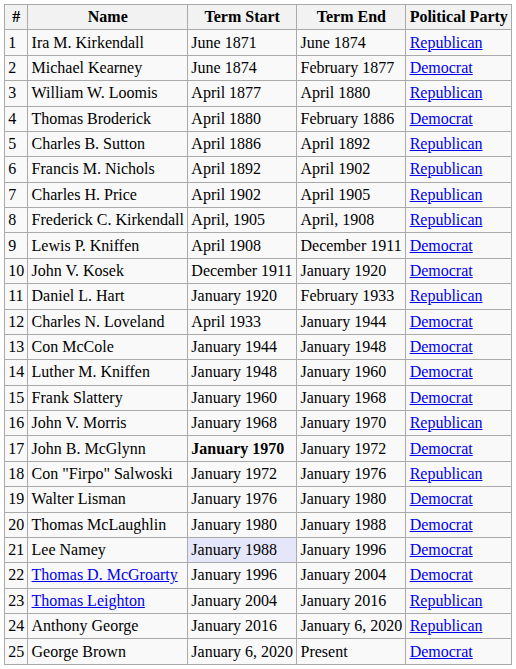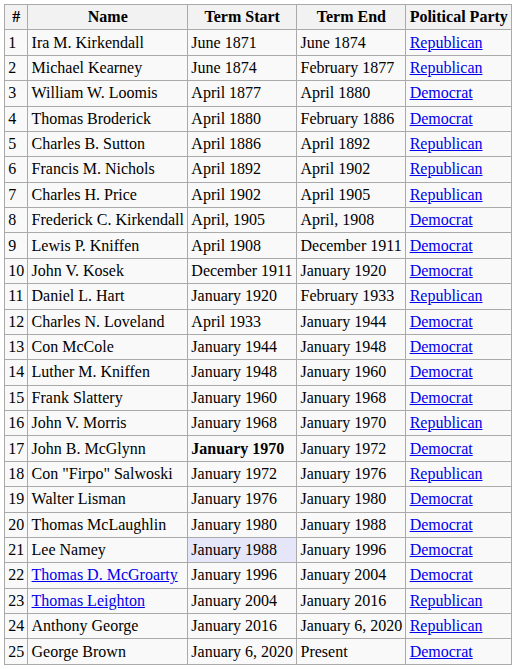 <table class="wikitable">
 <tr>
 <th>#</th>
 <th>Name</th>
 <th>Term Start</th>
 <th>Term End</th>
 <th>Political Party</th>
 </tr>
 <tr>
 <td>1</td>
 <td>Ira M. Kirkendall</td>
 <td>June 1871</td>
 <td>June 1874</td>
 <td><a href='#'>Republican</a></td>
 </tr>
 <tr>
 <td>2</td>
 <td>Michael Kearney</td>
 <td>June 1874</td>
 <td>February 1877</td>
-<td><a href='#'>Democrat</a></td>
+<td><a href='#'>Republican</a></td>
 </tr>
 <tr>
 <td>3</td>
 <td>William W. Loomis</td>
 <td>April 1877</td>
 <td>April 1880</td>
-<td><a href='#'>Republican</a></td>
+<td><a href='#'>Democrat</a></td>
 </tr>
 <tr>
 <td>4</td>
 <td>Thomas Broderick</td>
 <td>April 1880</td>
 <td>February 1886</td>
 <td><a href='#'>Democrat</a></td>
 </tr>
 <tr>
 <td>5</td>
 <td>Charles B. Sutton</td>
 <td>April 1886</td>
 <td>April 1892</td>
 <td><a href='#'>Republican</a></td>
 </tr>
 <tr>
 <td>6</td>
 <td>Francis M. Nichols</td>
 <td>April 1892</td>
 <td>April 1902</td>
 <td><a href='#'>Republican</a></td>
 </tr>
 <tr>
 <td>7</td>
 <td>Charles H. Price</td>
 <td>April 1902</td>
 <td>April 1905</td>
 <td><a href='#'>Republican</a></td>
 </tr>
 <tr>
 <td>8</td>
 <td>Frederick C. Kirkendall</td>
 <td>April, 1905</td>
 <td>April, 1908</td>
-<td><a href='#'>Republican</a></td>
+<td><a href='#'>Democrat</a></td>
 </tr>
 <tr>
 <td>9</td>
 <td>Lewis P. Kniffen</td>
 <td>April 1908</td>
 <td>December 1911</td>
 <td><a href='#'>Democrat</a></td>
 </tr>
 <tr>
 <td>10</td>
 <td>John V. Kosek</td>
 <td>December 1911</td>
 <td>January 1920</td>
 <td><a href='#'>Democrat</a></td>
 </tr>
 <tr>
 <td>11</td>
 <td>Daniel L. Hart</td>
 <td>January 1920</td>
 <td>February 1933</td>
 <td><a href='#'>Republican</a></td>
 </tr>
 <tr>
 <td>12</td>
 <td>Charles N. Loveland</td>
 <td>April 1933</td>
 <td>January 1944</td>
 <td><a href='#'>Democrat</a></td>
 </tr>
 <tr>
 <td>13</td>
 <td>Con McCole</td>
 <td>January 1944</td>
 <td>January 1948</td>
 <td><a href='#'>Democrat</a></td>
 </tr>
 <tr>
 <td>14</td>
 <td>Luther M. Kniffen</td>
 <td>January 1948</td>
 <td>January 1960</td>
 <td><a href='#'>Democrat</a></td>
 </tr>
 <tr>
 <td>15</td>
 <td>Frank Slattery</td>
 <td>January 1960</td>
 <td>January 1968</td>
 <td><a href='#'>Democrat</a></td>
 </tr>
 <tr>
 <td>16</td>
 <td>John V. Morris</td>
 <td>January  1968</td>
 <td>January 1970</td>
 <td><a href='#'>Republican</a></td>
 </tr>
 <tr>
 <td>17</td>
 <td>John B. McGlynn</td>
 <td><strong>January 1970</strong></td>
 <td>January 1972</td>
 <td><a href='#'>Democrat</a></td>
 </tr>
 <tr>
 <td>18</td>
 <td>Con "Firpo" Salwoski</td>
 <td>January 1972</td>
 <td>January 1976</td>
 <td><a href='#'>Republican</a></td>
 </tr>
 <tr>
 <td>19</td>
 <td>Walter Lisman</td>
 <td>January 1976</td>
 <td>January 1980</td>
 <td><a href='#'>Democrat</a></td>
 </tr>
 <tr>
 <td>20</td>
 <td>Thomas McLaughlin</td>
 <td>January 1980</td>
 <td>January 1988</td>
 <td><a href='#'>Democrat</a></td>
 </tr>
 <tr>
 <td>21</td>
 <td>Lee Namey</td>
 <td style="background: lavender;">January 1988</td>
 <td>January 1996</td>
 <td><a href='#'>Democrat</a></td>
 </tr>
 <tr>
 <td>22</td>
 <td><a href='#'>Thomas D. McGroarty</a></td>
 <td>January 1996</td>
 <td>January 2004</td>
 <td><a href='#'>Democrat</a></td>
 </tr>
 <tr>
 <td>23</td>
 <td><a href='#'>Thomas Leighton</a></td>
 <td>January 2004</td>
 <td>January 2016</td>
 <td><a href='#'>Republican</a></td>
 </tr>
 <tr>
 <td>24</td>
 <td>Anthony George</td>
 <td>January 2016</td>
 <td>January 6, 2020</td>
 <td><a href='#'>Republican</a></td>
 </tr>
 <tr>
 <td>25</td>
 <td>George Brown</td>
 <td>January 6, 2020</td>
 <td>Present</td>
 <td><a href='#'>Democrat</a></td>
 </tr>
 <tr>
 </tr>
 </table>
